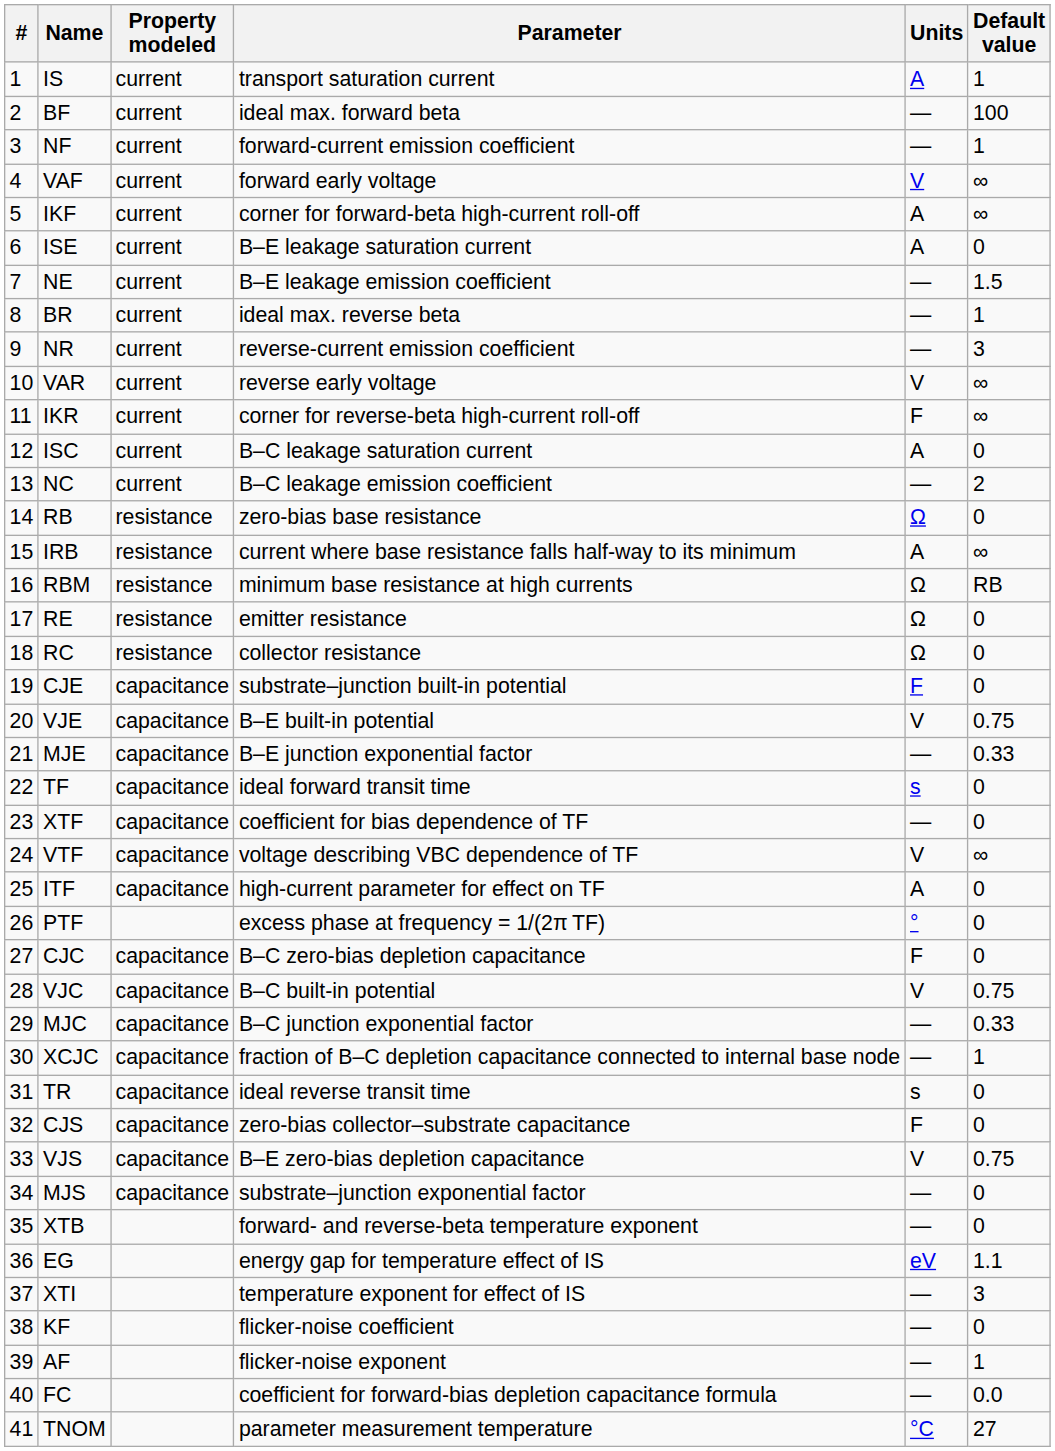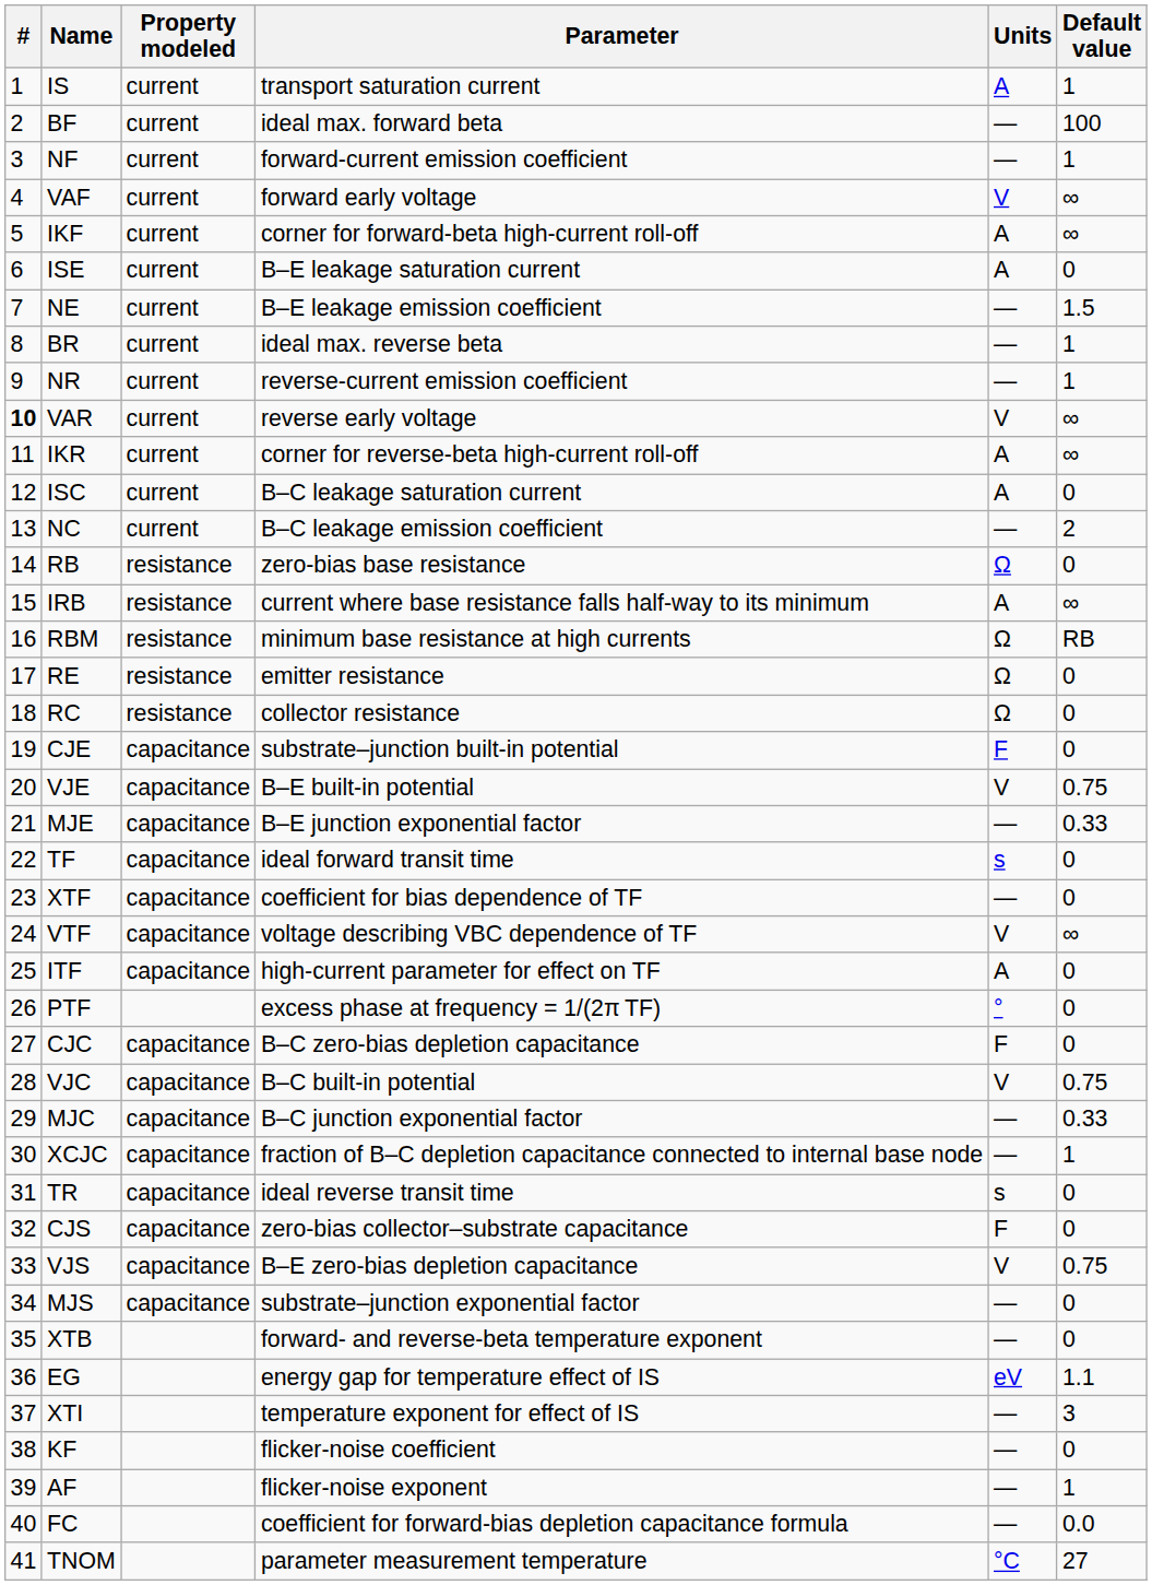 <table class="wikitable sortable">
 <tr>
 <th>#</th>
 <th>Name</th>
 <th>Property<br>modeled</th>
 <th>Parameter</th>
 <th>Units</th>
 <th>Default<br>value</th>
 </tr>
 <tr>
 <td>1</td>
 <td>IS</td>
 <td>current</td>
 <td>transport saturation current</td>
 <td><a href='#'>A</a></td>
 <td>1</td>
 </tr>
 <tr>
 <td>2</td>
 <td>BF</td>
 <td>current</td>
 <td>ideal max. forward beta</td>
 <td>—</td>
 <td>100</td>
 </tr>
 <tr>
 <td>3</td>
 <td>NF</td>
 <td>current</td>
 <td>forward-current emission coefficient</td>
 <td>—</td>
 <td>1</td>
 </tr>
 <tr>
 <td>4</td>
 <td>VAF</td>
 <td>current</td>
 <td>forward early voltage</td>
 <td><a href='#'>V</a></td>
 <td>∞</td>
 </tr>
 <tr>
 <td>5</td>
 <td>IKF</td>
 <td>current</td>
 <td>corner for forward-beta high-current roll-off</td>
 <td>A</td>
 <td>∞</td>
 </tr>
 <tr>
 <td>6</td>
 <td>ISE</td>
 <td>current</td>
 <td>B–E leakage saturation current</td>
 <td>A</td>
 <td>0</td>
 </tr>
 <tr>
 <td>7</td>
 <td>NE</td>
 <td>current</td>
 <td>B–E leakage emission coefficient</td>
 <td>—</td>
 <td>1.5</td>
 </tr>
 <tr>
 <td>8</td>
 <td>BR</td>
 <td>current</td>
 <td>ideal max. reverse beta</td>
 <td>—</td>
 <td>1</td>
 </tr>
 <tr>
 <td>9</td>
 <td>NR</td>
 <td>current</td>
 <td>reverse-current emission coefficient</td>
 <td>—</td>
-<td>3</td>
+<td>1</td>
 </tr>
 <tr>
-<td>10</td>
+<td><strong>10</strong></td>
 <td>VAR</td>
 <td>current</td>
 <td>reverse early voltage</td>
 <td>V</td>
 <td>∞</td>
 </tr>
 <tr>
 <td>11</td>
 <td>IKR</td>
 <td>current</td>
 <td>corner for reverse-beta high-current roll-off</td>
-<td>F</td>
+<td>A</td>
 <td>∞</td>
 </tr>
 <tr>
 <td>12</td>
 <td>ISC</td>
 <td>current</td>
 <td>B–C leakage saturation current</td>
 <td>A</td>
 <td>0</td>
 </tr>
 <tr>
 <td>13</td>
 <td>NC</td>
 <td>current</td>
 <td>B–C leakage emission coefficient</td>
 <td>—</td>
 <td>2</td>
 </tr>
 <tr>
 <td>14</td>
 <td>RB</td>
 <td>resistance</td>
 <td>zero-bias base resistance</td>
 <td><a href='#'>Ω</a></td>
 <td>0</td>
 </tr>
 <tr>
 <td>15</td>
 <td>IRB</td>
 <td>resistance</td>
 <td>current where base resistance falls half-way to its minimum</td>
 <td>A</td>
 <td>∞</td>
 </tr>
 <tr>
 <td>16</td>
 <td>RBM</td>
 <td>resistance</td>
 <td>minimum base resistance at high currents</td>
 <td>Ω</td>
 <td>RB</td>
 </tr>
 <tr>
 <td>17</td>
 <td>RE</td>
 <td>resistance</td>
 <td>emitter resistance</td>
 <td>Ω</td>
 <td>0</td>
 </tr>
 <tr>
 <td>18</td>
 <td>RC</td>
 <td>resistance</td>
 <td>collector resistance</td>
 <td>Ω</td>
 <td>0</td>
 </tr>
 <tr>
 <td>19</td>
 <td>CJE</td>
 <td>capacitance</td>
 <td>substrate–junction built-in potential</td>
 <td><a href='#'>F</a></td>
 <td>0</td>
 </tr>
 <tr>
 <td>20</td>
 <td>VJE</td>
 <td>capacitance</td>
 <td>B–E built-in potential</td>
 <td>V</td>
 <td>0.75</td>
 </tr>
 <tr>
 <td>21</td>
 <td>MJE</td>
 <td>capacitance</td>
 <td>B–E junction exponential factor</td>
 <td>—</td>
 <td>0.33</td>
 </tr>
 <tr>
 <td>22</td>
 <td>TF</td>
 <td>capacitance</td>
 <td>ideal forward transit time</td>
 <td><a href='#'>s</a></td>
 <td>0</td>
 </tr>
 <tr>
 <td>23</td>
 <td>XTF</td>
 <td>capacitance</td>
 <td>coefficient for bias dependence of TF</td>
 <td>—</td>
 <td>0</td>
 </tr>
 <tr>
 <td>24</td>
 <td>VTF</td>
 <td>capacitance</td>
 <td>voltage describing VBC dependence of TF</td>
 <td>V</td>
 <td>∞</td>
 </tr>
 <tr>
 <td>25</td>
 <td>ITF</td>
 <td>capacitance</td>
 <td>high-current parameter for effect on  TF</td>
 <td>A</td>
 <td>0</td>
 </tr>
 <tr>
 <td>26</td>
 <td>PTF</td>
 <td></td>
 <td>excess phase at frequency = 1/(2π TF)</td>
 <td><a href='#'>°</a></td>
 <td>0</td>
 </tr>
 <tr>
 <td>27</td>
 <td>CJC</td>
 <td>capacitance</td>
 <td>B–C zero-bias depletion capacitance</td>
 <td>F</td>
 <td>0</td>
 </tr>
 <tr>
 <td>28</td>
 <td>VJC</td>
 <td>capacitance</td>
 <td>B–C built-in potential</td>
 <td>V</td>
 <td>0.75</td>
 </tr>
 <tr>
 <td>29</td>
 <td>MJC</td>
 <td>capacitance</td>
 <td>B–C junction exponential factor</td>
 <td>—</td>
 <td>0.33</td>
 </tr>
 <tr>
 <td>30</td>
 <td>XCJC</td>
 <td>capacitance</td>
 <td>fraction of B–C depletion capacitance connected to internal base node</td>
 <td>—</td>
 <td>1</td>
 </tr>
 <tr>
 <td>31</td>
 <td>TR</td>
 <td>capacitance</td>
 <td>ideal reverse transit time</td>
 <td>s</td>
 <td>0</td>
 </tr>
 <tr>
 <td>32</td>
 <td>CJS</td>
 <td>capacitance</td>
 <td>zero-bias collector–substrate capacitance</td>
 <td>F</td>
 <td>0</td>
 </tr>
 <tr>
 <td>33</td>
 <td>VJS</td>
 <td>capacitance</td>
 <td>B–E zero-bias depletion capacitance</td>
 <td>V</td>
 <td>0.75</td>
 </tr>
 <tr>
 <td>34</td>
 <td>MJS</td>
 <td>capacitance</td>
 <td>substrate–junction exponential factor</td>
 <td>—</td>
 <td>0</td>
 </tr>
 <tr>
 <td>35</td>
 <td>XTB</td>
 <td></td>
 <td>forward- and reverse-beta temperature exponent</td>
 <td>—</td>
 <td>0</td>
 </tr>
 <tr>
 <td>36</td>
 <td>EG</td>
 <td></td>
 <td>energy gap for temperature effect of IS</td>
 <td><a href='#'>eV</a></td>
 <td>1.1</td>
 </tr>
 <tr>
 <td>37</td>
 <td>XTI</td>
 <td></td>
 <td>temperature exponent for effect of IS</td>
 <td>—</td>
 <td>3</td>
 </tr>
 <tr>
 <td>38</td>
 <td>KF</td>
 <td></td>
 <td>flicker-noise coefficient</td>
 <td>—</td>
 <td>0</td>
 </tr>
 <tr>
 <td>39</td>
 <td>AF</td>
 <td></td>
 <td>flicker-noise exponent</td>
 <td>—</td>
 <td>1</td>
 </tr>
 <tr>
 <td>40</td>
 <td>FC</td>
 <td></td>
 <td>coefficient for forward-bias depletion capacitance formula</td>
 <td>—</td>
 <td>0.0</td>
 </tr>
 <tr>
 <td>41</td>
 <td>TNOM</td>
 <td></td>
 <td>parameter measurement temperature</td>
 <td><a href='#'>°C</a></td>
 <td>27</td>
 </tr>
 </table>
